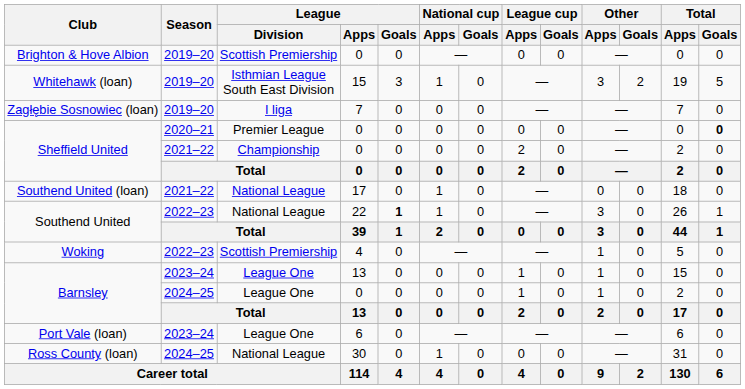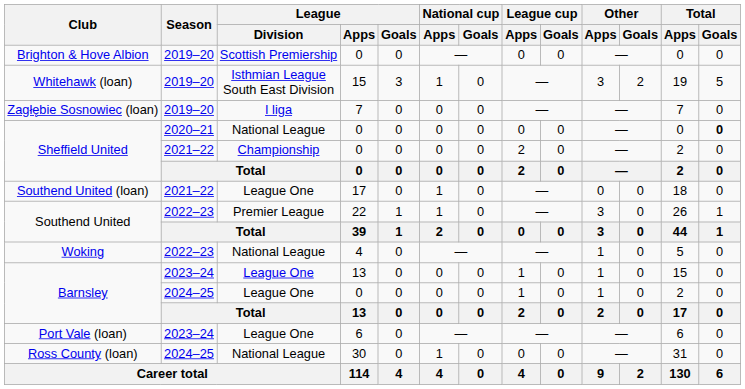 <table class="wikitable" style="text-align: center">
 <tr>
 <th rowspan="2">Club</th>
 <th rowspan="2">Season</th>
 <th colspan="3">League</th>
 <th colspan="2">National cup</th>
 <th colspan="2">League cup</th>
 <th colspan="2">Other</th>
 <th colspan="2">Total</th>
 </tr>
 <tr>
 <th>Division</th>
 <th>Apps</th>
 <th>Goals</th>
 <th>Apps</th>
 <th>Goals</th>
 <th>Apps</th>
 <th>Goals</th>
 <th>Apps</th>
 <th>Goals</th>
 <th>Apps</th>
 <th>Goals</th>
 </tr>
 <tr>
 <td><a href='#'>Brighton & Hove Albion</a></td>
 <td><a href='#'>2019–20</a></td>
 <td><a href='#'>Scottish Premiership</a></td>
 <td>0</td>
 <td>0</td>
 <td colspan=2>—</td>
 <td>0</td>
 <td>0</td>
 <td colspan=2>—</td>
 <td>0</td>
 <td>0</td>
 </tr>
 <tr>
 <td><a href='#'>Whitehawk</a> (loan)</td>
 <td><a href='#'>2019–20</a></td>
 <td><a href='#'>Isthmian League</a><br>South East Division</td>
 <td>15</td>
 <td>3</td>
 <td>1</td>
 <td>0</td>
 <td colspan=2>—</td>
 <td>3</td>
 <td>2</td>
 <td>19</td>
 <td>5</td>
 </tr>
 <tr>
 <td><a href='#'>Zagłębie Sosnowiec</a> (loan)</td>
 <td><a href='#'>2019–20</a></td>
 <td><a href='#'>I liga</a></td>
 <td>7</td>
 <td>0</td>
 <td>0</td>
 <td>0</td>
 <td colspan=2>—</td>
 <td colspan=2>—</td>
 <td>7</td>
 <td>0</td>
 </tr>
 <tr>
 <td rowspan=3><a href='#'>Sheffield United</a></td>
 <td><a href='#'>2020–21</a></td>
-<td>Premier League</td>
+<td>National League</td>
 <td>0</td>
 <td>0</td>
 <td>0</td>
 <td>0</td>
 <td>0</td>
 <td>0</td>
 <td colspan=2>—</td>
 <td>0</td>
 <td><strong>0</strong></td>
 </tr>
 <tr>
 <td><a href='#'>2021–22</a></td>
 <td><a href='#'>Championship</a></td>
 <td>0</td>
 <td>0</td>
 <td>0</td>
 <td>0</td>
 <td>2</td>
 <td>0</td>
 <td colspan=2>—</td>
 <td>2</td>
 <td>0</td>
 </tr>
 <tr>
 <th colspan="2">Total</th>
 <th>0</th>
 <th>0</th>
 <th>0</th>
 <th>0</th>
 <th>2</th>
 <th>0</th>
 <th colspan=2>—</th>
 <th>2</th>
 <th>0</th>
 </tr>
 <tr>
 <td><a href='#'>Southend United</a> (loan)</td>
 <td><a href='#'>2021–22</a></td>
-<td><a href='#'>National League</a></td>
+<td>League One</td>
 <td>17</td>
 <td>0</td>
 <td>1</td>
 <td>0</td>
 <td colspan=2>—</td>
 <td>0</td>
 <td>0</td>
 <td>18</td>
 <td>0</td>
 </tr>
 <tr>
 <td rowspan=2>Southend United</td>
 <td><a href='#'>2022–23</a></td>
-<td>National League</td>
+<td>Premier League</td>
 <td>22</td>
-<td><strong>1</strong></td>
+<td>1</td>
 <td>1</td>
 <td>0</td>
 <td colspan=2>—</td>
 <td>3</td>
 <td>0</td>
 <td>26</td>
 <td>1</td>
 </tr>
 <tr>
 <th colspan="2">Total</th>
 <th>39</th>
 <th>1</th>
 <th>2</th>
 <th>0</th>
 <th>0</th>
 <th>0</th>
 <th>3</th>
 <th>0</th>
 <th>44</th>
 <th>1</th>
 </tr>
 <tr>
 <td><a href='#'>Woking</a></td>
 <td><a href='#'>2022–23</a></td>
-<td><a href='#'>Scottish Premiership</a></td>
+<td>National League</td>
 <td>4</td>
 <td>0</td>
 <td colspan=2>—</td>
 <td colspan=2>—</td>
 <td>1</td>
 <td>0</td>
 <td>5</td>
 <td>0</td>
 </tr>
 <tr>
 <td rowspan=3><a href='#'>Barnsley</a></td>
 <td><a href='#'>2023–24</a></td>
 <td><a href='#'>League One</a></td>
 <td>13</td>
 <td>0</td>
 <td>0</td>
 <td>0</td>
 <td>1</td>
 <td>0</td>
 <td>1</td>
 <td>0</td>
 <td>15</td>
 <td>0</td>
 </tr>
 <tr>
 <td><a href='#'>2024–25</a></td>
 <td>League One</td>
 <td>0</td>
 <td>0</td>
 <td>0</td>
 <td>0</td>
 <td>1</td>
 <td>0</td>
 <td>1</td>
 <td>0</td>
 <td>2</td>
 <td>0</td>
 </tr>
 <tr>
 <th colspan="2">Total</th>
 <th>13</th>
 <th>0</th>
 <th>0</th>
 <th>0</th>
 <th>2</th>
 <th>0</th>
 <th>2</th>
 <th>0</th>
 <th>17</th>
 <th>0</th>
 </tr>
 <tr>
 <td><a href='#'>Port Vale</a> (loan)</td>
 <td><a href='#'>2023–24</a></td>
 <td>League One</td>
 <td>6</td>
 <td>0</td>
 <td colspan=2>—</td>
 <td colspan=2>—</td>
 <td colspan=2>—</td>
 <td>6</td>
 <td>0</td>
 </tr>
 <tr>
 <td><a href='#'>Ross County</a> (loan)</td>
 <td><a href='#'>2024–25</a></td>
 <td>National League</td>
 <td>30</td>
 <td>0</td>
 <td>1</td>
 <td>0</td>
 <td>0</td>
 <td>0</td>
 <td colspan=2>—</td>
 <td>31</td>
 <td>0</td>
 </tr>
 <tr>
 <th colspan="3">Career total</th>
 <th>114</th>
 <th>4</th>
 <th>4</th>
 <th>0</th>
 <th>4</th>
 <th>0</th>
 <th>9</th>
 <th>2</th>
 <th>130</th>
 <th>6</th>
 </tr>
 </table>
